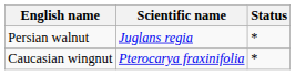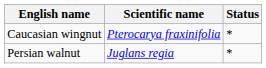 <table class="wikitable" |>
 <tr>
 <th>English name</th>
 <th>Scientific name</th>
 <th>Status</th>
 </tr>
 <tr>
+<td>Caucasian wingnut</td>
+<td><em><a href='#'>Pterocarya fraxinifolia</a></em></td>
+<td>*</td>
+</tr>
+<tr>
 <td>Persian walnut</td>
 <td><em><a href='#'>Juglans regia</a></em></td>
 <td>*</td>
 </tr>
-<tr>
-<td>Caucasian wingnut</td>
-<td><em><a href='#'>Pterocarya fraxinifolia</a></em></td>
-<td>*</td>
-</tr>
 </table>
